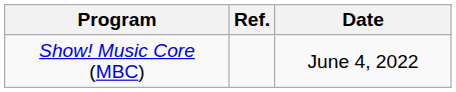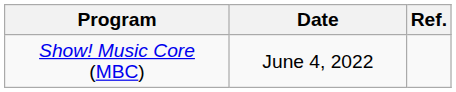 <table class="wikitable" style="text-align:center;">
 <tr>
 <th width="180">Program</th>
+<th width="140">Date</th>
 <th>Ref.</th>
-<th width="140">Date</th>
 </tr>
 <tr>
 <td><em><a href='#'>Show! Music Core</a></em> (<a href='#'>MBC</a>)</td>
+<td>June 4, 2022</td>
 <td></td>
-<td>June 4, 2022</td>
 </tr>
 </table>
